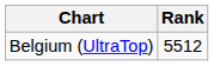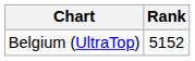 <table class="wikitable">
 <tr>
 <th align="left">Chart</th>
 <th style="text-align:center;">Rank</th>
 </tr>
 <tr>
 <td>Belgium (<a href='#'>UltraTop</a>)</td>
-<td align="center">5512</td>
+<td align="center">5152</td>
 </tr>
 </table>
